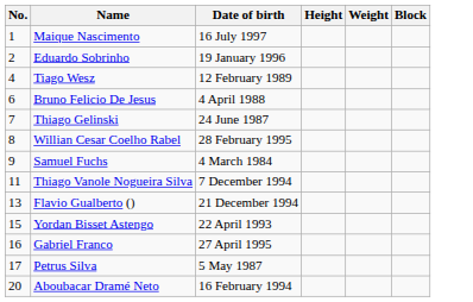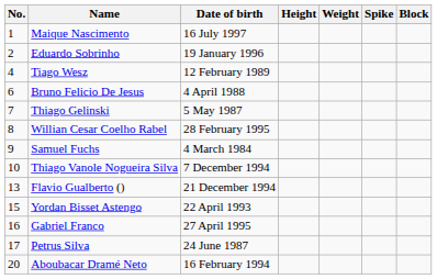 <table class="wikitable sortable">
 <tr>
 <th>No.</th>
 <th>Name</th>
 <th>Date of birth</th>
 <th>Height</th>
 <th>Weight</th>
+<th>Spike</th>
 <th>Block</th>
 </tr>
 <tr>
 <td>1</td>
 <td> <a href='#'>Maique Nascimento</a></td>
 <td>16 July 1997</td>
+<td></td>
 <td></td>
 <td></td>
 <td></td>
 </tr>
 <tr>
 <td>2</td>
 <td> <a href='#'>Eduardo Sobrinho</a></td>
 <td>19 January 1996</td>
 <td></td>
 <td></td>
 <td></td>
+<td></td>
 </tr>
 <tr>
 <td>4</td>
 <td> <a href='#'>Tiago Wesz</a></td>
 <td>12 February 1989</td>
+<td></td>
 <td></td>
 <td></td>
 <td></td>
 </tr>
 <tr>
 <td>6</td>
 <td> <a href='#'>Bruno Felicio De Jesus</a></td>
 <td>4 April 1988</td>
 <td></td>
 <td></td>
 <td></td>
+<td></td>
 </tr>
 <tr>
 <td>7</td>
 <td> <a href='#'>Thiago Gelinski</a></td>
-<td>24 June 1987</td>
+<td>5 May 1987</td>
+<td></td>
 <td></td>
 <td></td>
 <td></td>
 </tr>
 <tr>
 <td>8</td>
 <td> <a href='#'>Willian Cesar Coelho Rabel</a></td>
 <td>28 February 1995</td>
 <td></td>
 <td></td>
 <td></td>
+<td></td>
 </tr>
 <tr>
 <td>9</td>
 <td> <a href='#'>Samuel Fuchs</a></td>
 <td>4 March 1984</td>
 <td></td>
 <td></td>
 <td></td>
+<td></td>
 </tr>
 <tr>
-<td>11</td>
+<td>10</td>
 <td> <a href='#'>Thiago Vanole Nogueira Silva</a></td>
 <td>7 December 1994</td>
+<td></td>
 <td></td>
 <td></td>
 <td></td>
 </tr>
 <tr>
 <td>13</td>
 <td> <a href='#'>Flavio Gualberto</a> ()</td>
 <td>21 December 1994</td>
 <td></td>
 <td></td>
 <td></td>
+<td></td>
 </tr>
 <tr>
 <td>15</td>
 <td> <a href='#'>Yordan Bisset Astengo</a></td>
 <td>22 April 1993</td>
+<td></td>
 <td></td>
 <td></td>
 <td></td>
 </tr>
 <tr>
 <td>16</td>
 <td> <a href='#'>Gabriel Franco</a></td>
 <td>27 April 1995</td>
 <td></td>
 <td></td>
 <td></td>
+<td></td>
 </tr>
 <tr>
 <td>17</td>
 <td> <a href='#'>Petrus Silva</a></td>
-<td>5 May 1987</td>
+<td>24 June 1987</td>
+<td></td>
 <td></td>
 <td></td>
 <td></td>
 </tr>
 <tr>
 <td>20</td>
 <td> <a href='#'>Aboubacar Dramé Neto</a></td>
 <td>16 February 1994</td>
 <td></td>
 <td></td>
 <td></td>
+<td></td>
 </tr>
 </table>
